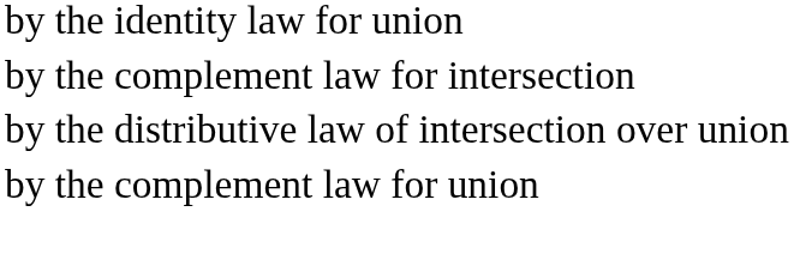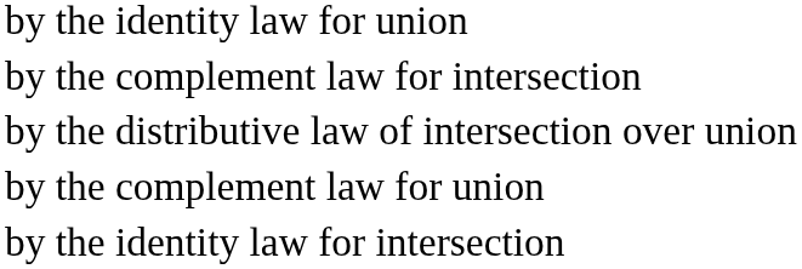 <table>
 <tr>
 <td></td>
 <td></td>
 <td>by the identity law for union</td>
 </tr>
 <tr>
 <td></td>
 <td></td>
 <td>by the complement law for intersection</td>
 </tr>
 <tr>
 <td></td>
 <td></td>
 <td>by the distributive law of intersection over union</td>
 </tr>
 <tr>
 <td></td>
 <td></td>
 <td>by the complement law for union</td>
 </tr>
 <tr>
+<td></td>
+<td></td>
+<td>by the identity law for intersection</td>
+</tr>
+<tr>
 </tr>
 </table>
